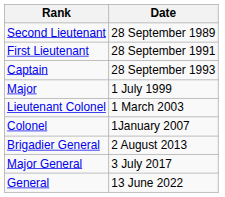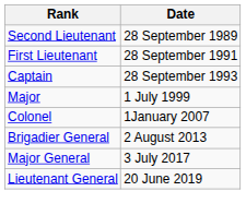 <table class="wikitable">
 <tr>
 <th>Rank</th>
 <th>Date</th>
 </tr>
 <tr>
 <td> <a href='#'>Second Lieutenant</a></td>
 <td>28 September 1989</td>
 </tr>
 <tr>
 <td> <a href='#'>First Lieutenant</a></td>
 <td>28 September 1991</td>
 </tr>
 <tr>
 <td> <a href='#'>Captain</a></td>
 <td>28 September 1993</td>
 </tr>
 <tr>
 <td> <a href='#'>Major</a></td>
 <td>1 July 1999</td>
 </tr>
 <tr>
-<td> <a href='#'>Lieutenant Colonel</a></td>
-<td>1 March 2003</td>
-</tr>
-<tr>
 <td> <a href='#'>Colonel</a></td>
 <td>1January 2007</td>
 </tr>
 <tr>
 <td> <a href='#'>Brigadier General</a></td>
 <td>2 August 2013</td>
 </tr>
 <tr>
 <td> <a href='#'>Major General</a></td>
 <td>3 July 2017</td>
 </tr>
 <tr>
-<td> <a href='#'>General</a></td>
-<td>13 June 2022</td>
+<td> <a href='#'>Lieutenant General</a></td>
+<td>20 June 2019</td>
 </tr>
 </table>
